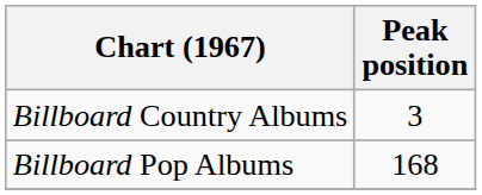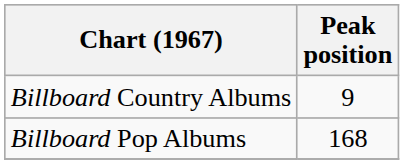 <table class="wikitable">
 <tr>
 <th>Chart (1967)</th>
 <th>Peak<br>position</th>
 </tr>
 <tr>
 <td><em>Billboard</em> Country Albums</td>
-<td align="center">3</td>
+<td align="center">9</td>
 </tr>
 <tr>
 <td><em>Billboard</em> Pop Albums</td>
 <td align="center">168</td>
 </tr>
 <tr>
 </tr>
 </table>
